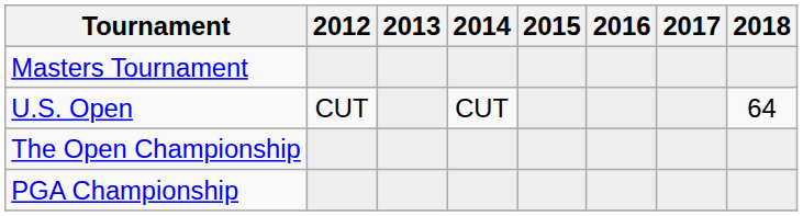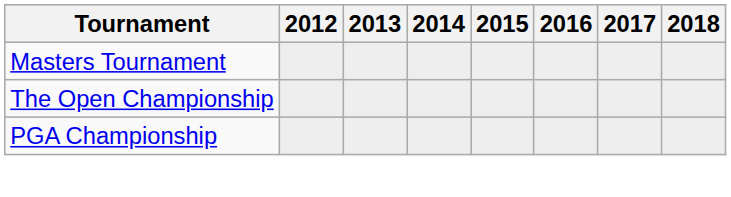 <table class="wikitable" style="font-size:95%;text-align:center;">
 <tr>
 <th>Tournament</th>
 <th>2012</th>
 <th>2013</th>
 <th>2014</th>
 <th>2015</th>
 <th>2016</th>
 <th>2017</th>
 <th>2018</th>
 </tr>
 <tr>
 <td align=left><a href='#'>Masters Tournament</a></td>
 <td style="background:#eeeeee;"></td>
 <td style="background:#eeeeee;"></td>
 <td style="background:#eeeeee;"></td>
 <td style="background:#eeeeee;"></td>
 <td style="background:#eeeeee;"></td>
 <td style="background:#eeeeee;"></td>
 <td style="background:#eeeeee;"></td>
 </tr>
 <tr>
-<td align=left><a href='#'>U.S. Open</a></td>
-<td>CUT</td>
-<td style="background:#eeeeee;"></td>
-<td>CUT</td>
-<td style="background:#eeeeee;"></td>
-<td style="background:#eeeeee;"></td>
-<td style="background:#eeeeee;"></td>
-<td>64</td>
-</tr>
-<tr>
 <td align=left><a href='#'>The Open Championship</a></td>
 <td style="background:#eeeeee;"></td>
 <td style="background:#eeeeee;"></td>
 <td style="background:#eeeeee;"></td>
 <td style="background:#eeeeee;"></td>
 <td style="background:#eeeeee;"></td>
 <td style="background:#eeeeee;"></td>
 <td style="background:#eeeeee;"></td>
 </tr>
 <tr>
 <td align=left><a href='#'>PGA Championship</a></td>
 <td style="background:#eeeeee;"></td>
 <td style="background:#eeeeee;"></td>
 <td style="background:#eeeeee;"></td>
 <td style="background:#eeeeee;"></td>
 <td style="background:#eeeeee;"></td>
 <td style="background:#eeeeee;"></td>
 <td style="background:#eeeeee;"></td>
 </tr>
 </table>
